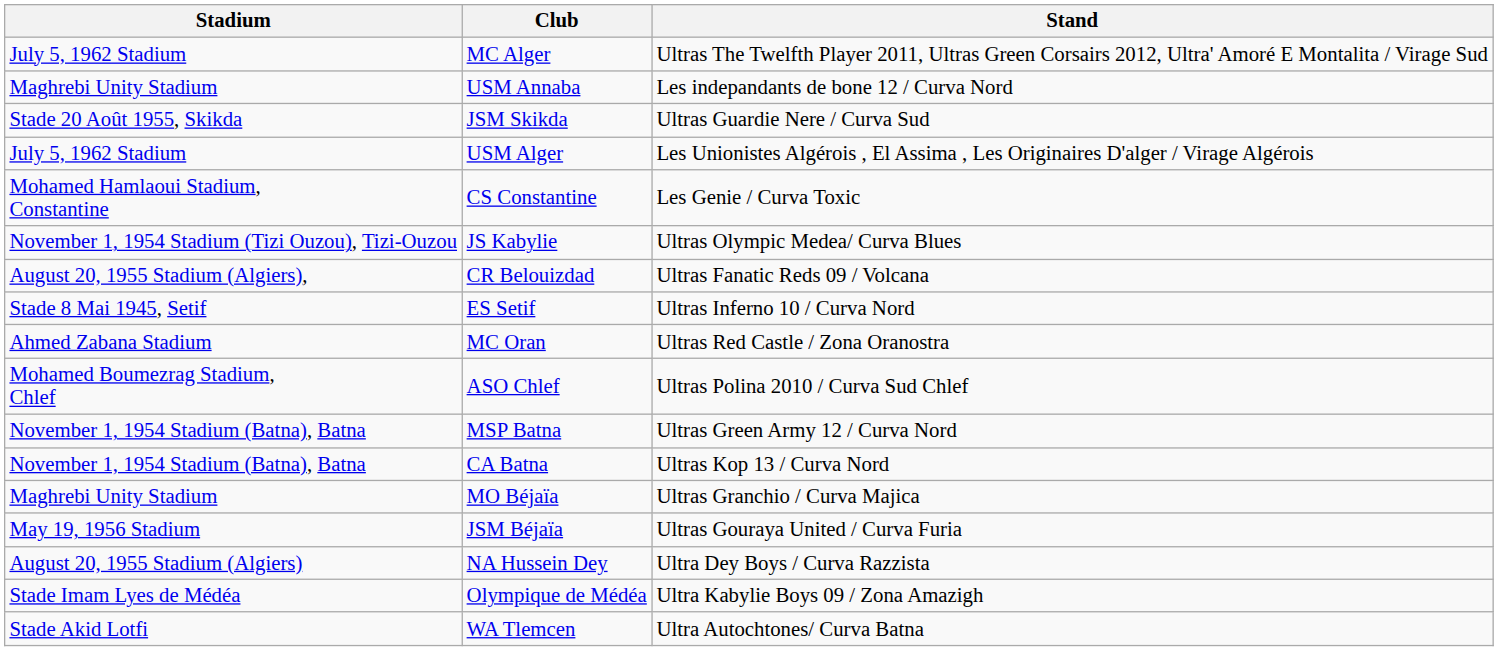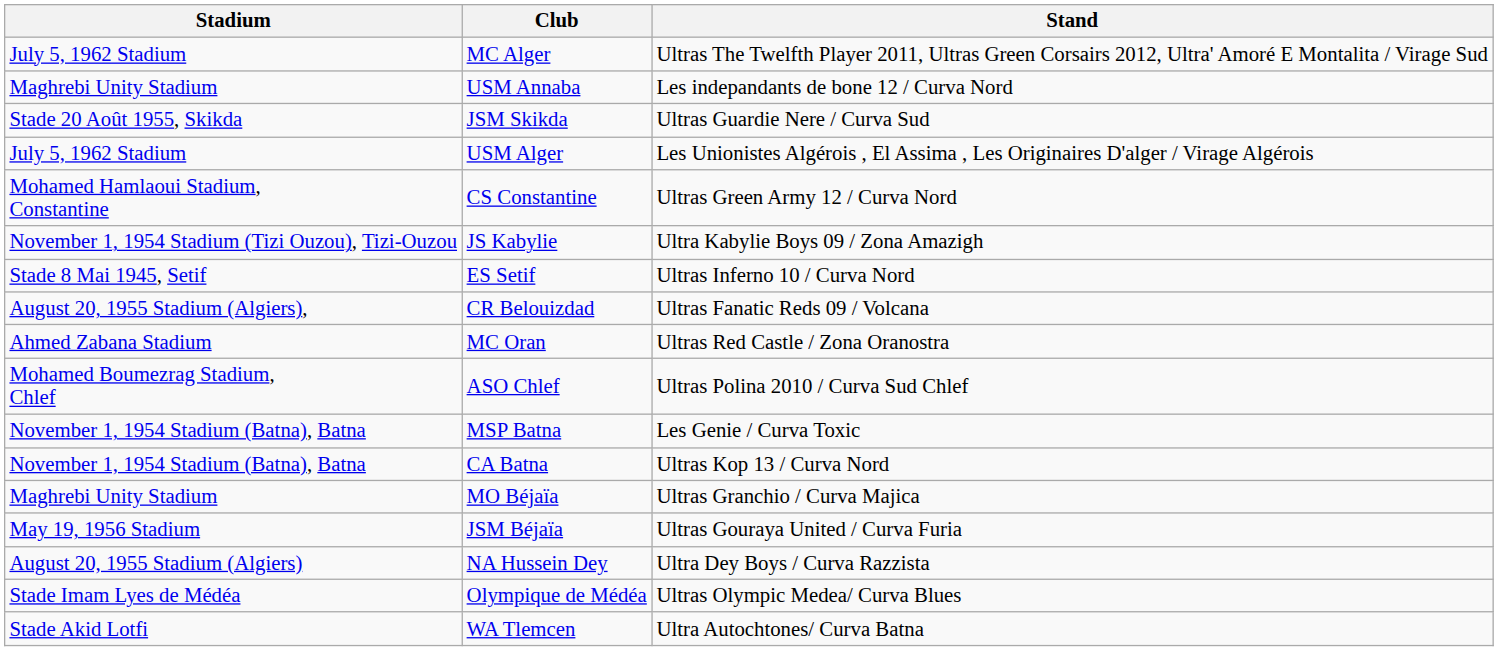 <table class="wikitable">
 <tr>
 <th>Stadium</th>
 <th>Club</th>
 <th>Stand</th>
 </tr>
 <tr>
 <td style="text-align:left;"><a href='#'>July 5, 1962 Stadium</a></td>
 <td><a href='#'>MC Alger</a></td>
 <td>Ultras The Twelfth Player 2011, Ultras Green Corsairs 2012, Ultra' Amoré E Montalita / Virage Sud</td>
 </tr>
 <tr>
 <td style="text-align:left;"><a href='#'>Maghrebi Unity Stadium</a></td>
 <td><a href='#'>USM Annaba</a></td>
 <td>Les indepandants de bone 12 / Curva Nord</td>
 </tr>
 <tr>
 <td style="text-align:left;"><a href='#'>Stade 20 Août 1955</a>, <a href='#'>Skikda</a></td>
 <td><a href='#'>JSM Skikda</a></td>
 <td>Ultras Guardie Nere / Curva Sud</td>
 </tr>
 <tr>
 <td style="text-align:left;"><a href='#'>July 5, 1962 Stadium</a></td>
 <td><a href='#'>USM Alger</a></td>
 <td>Les Unionistes Algérois , El Assima , Les Originaires D'alger / Virage Algérois</td>
 </tr>
 <tr>
 <td style="text-align:left;"><a href='#'>Mohamed Hamlaoui Stadium</a>,<br><a href='#'>Constantine</a></td>
 <td><a href='#'>CS Constantine</a></td>
-<td>Les Genie / Curva Toxic</td>
+<td>Ultras Green Army 12 / Curva Nord</td>
 </tr>
 <tr>
 <td style="text-align:left;"><a href='#'>November 1, 1954 Stadium (Tizi Ouzou)</a>, <a href='#'>Tizi-Ouzou</a></td>
 <td><a href='#'>JS Kabylie</a></td>
-<td>Ultras Olympic Medea/ Curva Blues</td>
+<td>Ultra Kabylie Boys 09 / Zona Amazigh</td>
+</tr>
+<tr>
+<td style="text-align:left;"><a href='#'>Stade 8 Mai 1945</a>, <a href='#'>Setif</a></td>
+<td><a href='#'>ES Setif</a></td>
+<td>Ultras Inferno 10 / Curva Nord</td>
 </tr>
 <tr>
 <td style="text-align:left;"><a href='#'>August 20, 1955 Stadium (Algiers)</a>,</td>
 <td><a href='#'>CR Belouizdad</a></td>
 <td>Ultras Fanatic Reds 09 / Volcana</td>
-</tr>
-<tr>
-<td style="text-align:left;"><a href='#'>Stade 8 Mai 1945</a>, <a href='#'>Setif</a></td>
-<td><a href='#'>ES Setif</a></td>
-<td>Ultras Inferno 10 / Curva Nord</td>
 </tr>
 <tr>
 <td style="text-align:left;"><a href='#'>Ahmed Zabana Stadium</a></td>
 <td><a href='#'>MC Oran</a></td>
 <td>Ultras Red Castle / Zona Oranostra</td>
 </tr>
 <tr>
 <td style="text-align:left;"><a href='#'>Mohamed Boumezrag Stadium</a>,<br><a href='#'>Chlef</a></td>
 <td><a href='#'>ASO Chlef</a></td>
 <td>Ultras Polina 2010 / Curva Sud Chlef</td>
 </tr>
 <tr>
 <td style="text-align:left;"><a href='#'>November 1, 1954 Stadium (Batna)</a>, <a href='#'>Batna</a></td>
 <td><a href='#'>MSP Batna</a></td>
-<td>Ultras Green Army 12 / Curva Nord</td>
+<td>Les Genie / Curva Toxic</td>
 </tr>
 <tr>
 <td style="text-align:left;"><a href='#'>November 1, 1954 Stadium (Batna)</a>, <a href='#'>Batna</a></td>
 <td><a href='#'>CA Batna</a></td>
 <td>Ultras Kop 13 / Curva Nord</td>
 </tr>
 <tr>
 <td style="text-align:left;"><a href='#'>Maghrebi Unity Stadium</a></td>
 <td><a href='#'>MO Béjaïa</a></td>
 <td>Ultras Granchio / Curva Majica</td>
 </tr>
 <tr>
 <td style="text-align:left;"><a href='#'>May 19, 1956 Stadium</a></td>
 <td><a href='#'>JSM Béjaïa</a></td>
 <td>Ultras Gouraya United / Curva Furia</td>
 </tr>
 <tr>
 <td style="text-align:left;"><a href='#'>August 20, 1955 Stadium (Algiers)</a></td>
 <td><a href='#'>NA Hussein Dey</a></td>
 <td>Ultra Dey Boys / Curva Razzista</td>
 </tr>
 <tr>
 <td style="text-align:left;"><a href='#'>Stade Imam Lyes de Médéa</a></td>
 <td><a href='#'>Olympique de Médéa</a></td>
-<td>Ultra Kabylie Boys 09 / Zona Amazigh</td>
+<td>Ultras Olympic Medea/ Curva Blues</td>
 </tr>
 <tr>
 <td style="text-align:left;"><a href='#'>Stade Akid Lotfi</a></td>
 <td><a href='#'>WA Tlemcen</a></td>
 <td>Ultra Autochtones/ Curva Batna</td>
 </tr>
 </table>
